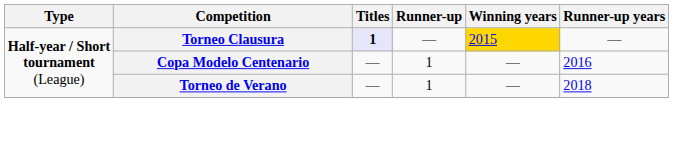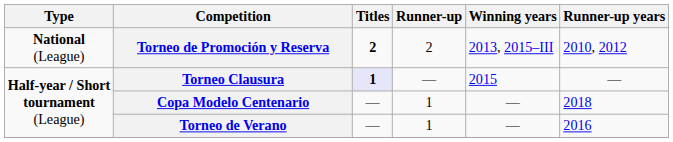 <table class="wikitable plainrowheaders" style="font-size:95%; text-align:center;">
 <tr>
 <th>Type</th>
 <th width=250px>Competition</th>
 <th>Titles</th>
 <th>Runner-up</th>
 <th>Winning years</th>
 <th>Runner-up years</th>
 </tr>
 <tr>
+<td rowspan=1><strong>National</strong><br>(League)</td>
+<th scope=col><a href='#'>Torneo de Promoción y Reserva</a></th>
+<td><strong>2</strong></td>
+<td>2</td>
+<td align="left"><a href='#'>2013</a>, <a href='#'>2015–III</a></td>
+<td align="left"><a href='#'>2010</a>, <a href='#'>2012</a></td>
+</tr>
+<tr>
 <td rowspan=3><strong>Half-year / Short<br>tournament</strong><br>(League)</td>
 <th scope=col><a href='#'>Torneo Clausura</a></th>
 <td style="background: lavender;"><strong>1</strong></td>
 <td style="text-align:center;">—</td>
-<td align="left" style="background: gold;"><a href='#'>2015</a></td>
+<td align="left"><a href='#'>2015</a></td>
 <td style="text-align:center;">—</td>
 </tr>
 <tr>
 <th scope=col><a href='#'>Copa Modelo Centenario</a></th>
 <td style="text-align:center;">—</td>
 <td>1</td>
 <td style="text-align:center;">—</td>
-<td align="left"><a href='#'>2016</a></td>
+<td align="left"><a href='#'>2018</a></td>
 </tr>
 <tr>
 <th scope=col><a href='#'>Torneo de Verano</a></th>
 <td style="text-align:center;">—</td>
 <td>1</td>
 <td style="text-align:center;">—</td>
-<td align="left"><a href='#'>2018</a></td>
+<td align="left"><a href='#'>2016</a></td>
 </tr>
 <tr>
 </tr>
 </table>
